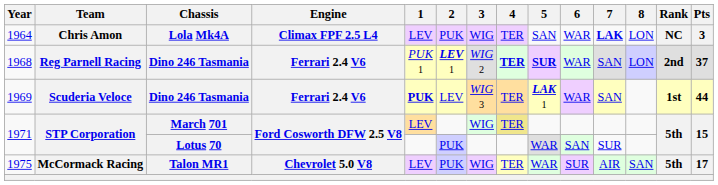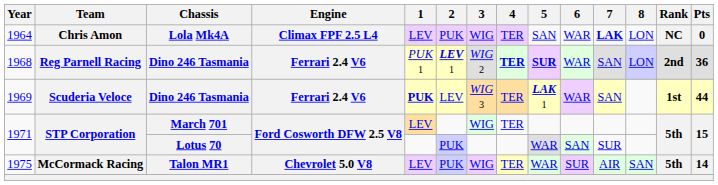 <table class="wikitable" style="text-align:center; font-size:90%">
 <tr>
 <th>Year</th>
 <th>Team</th>
 <th>Chassis</th>
 <th>Engine</th>
 <th>1</th>
 <th>2</th>
 <th>3</th>
 <th>4</th>
 <th>5</th>
 <th>6</th>
 <th>7</th>
 <th>8</th>
 <th>Rank</th>
 <th>Pts</th>
 </tr>
 <tr>
 <td><a href='#'>1964</a></td>
 <th>Chris Amon</th>
 <th><a href='#'>Lola</a> <a href='#'>Mk4A</a></th>
 <th><a href='#'>Climax FPF 2.5 L4</a></th>
 <td style="background:#efcfff;"><a href='#'>LEV</a><br></td>
 <td style="background:#efcfff;"><a href='#'>PUK</a><br></td>
 <td style="background:#efcfff;"><a href='#'>WIG</a><br></td>
 <td style="background:#efcfff;"><a href='#'>TER</a><br></td>
 <td><a href='#'>SAN</a></td>
 <td><a href='#'>WAR</a></td>
 <td><strong><a href='#'>LAK</a></strong></td>
 <td><a href='#'>LON</a></td>
 <th>NC</th>
-<th>3</th>
+<th>0</th>
 </tr>
 <tr>
 <td><a href='#'>1968</a></td>
 <th><a href='#'>Reg Parnell Racing</a></th>
 <th><a href='#'>Dino 246 Tasmania</a></th>
 <th><a href='#'>Ferrari</a> 2.4 <a href='#'>V6</a></th>
 <td style="background:#ffffbf;"><em><a href='#'>PUK</a></em><br><small>1</small></td>
 <td style="background:#ffffbf;"><strong><em><a href='#'>LEV</a></em></strong><br><small>1</small></td>
 <td style="background:#dfdfdf;"><em><a href='#'>WIG</a></em><br><small>2</small></td>
 <td style="background:#dfffdf;"><strong><a href='#'>TER</a></strong><br></td>
 <td style="background:#efcfff;"><strong><a href='#'>SUR</a></strong><br></td>
 <td style="background:#dfffdf;"><a href='#'>WAR</a><br></td>
 <td style="background:#dfdfdf;"><a href='#'>SAN</a><br></td>
 <td style="background:#cfcfff;"><a href='#'>LON</a><br></td>
 <th style="background:#dfdfdf;">2nd</th>
-<th style="background:#dfdfdf;">37</th>
+<th style="background:#dfdfdf;">36</th>
 </tr>
 <tr>
 <td><a href='#'>1969</a></td>
 <th><a href='#'>Scuderia Veloce</a></th>
 <th><a href='#'>Dino 246 Tasmania</a></th>
 <th><a href='#'>Ferrari</a> 2.4 <a href='#'>V6</a></th>
 <td style="background:#ffffbf;"><strong><a href='#'>PUK</a></strong><br></td>
 <td style="background:#ffffbf;"><a href='#'>LEV</a><br></td>
 <td style="background:#ffdf9f;"><em><a href='#'>WIG</a></em><br><small>3</small></td>
 <td style="background:#ffdf9f;"><a href='#'>TER</a><br></td>
 <td style="background:#ffffbf;"><strong><em><a href='#'>LAK</a></em></strong><br><small>1</small></td>
 <td style="background:#efcfff;"><a href='#'>WAR</a><br></td>
 <td style="background:#ffffbf;"><a href='#'>SAN</a><br></td>
 <td></td>
 <th style="background:#ffffbf;">1st</th>
 <th style="background:#ffffbf;">44</th>
 </tr>
 <tr>
 <td rowspan=2><a href='#'>1971</a></td>
 <th rowspan=2><a href='#'>STP Corporation</a></th>
 <th><a href='#'>March</a> <a href='#'>701</a></th>
 <th rowspan=2><a href='#'>Ford Cosworth DFW</a> 2.5 <a href='#'>V8</a></th>
 <td style="background:#ffdf9f;"><a href='#'>LEV</a><br></td>
 <td></td>
 <td style="background:#dfffdf;"><a href='#'>WIG</a><br></td>
-<td style="background: khaki;"><a href='#'>TER</a></td>
+<td><a href='#'>TER</a></td>
 <td></td>
 <td></td>
 <td></td>
 <td></td>
 <th rowspan=2>5th</th>
 <th rowspan=2>15</th>
 </tr>
 <tr>
 <th><a href='#'>Lotus</a> <a href='#'>70</a></th>
 <td></td>
 <td style="background:#cfcfff;"><a href='#'>PUK</a><br></td>
 <td></td>
 <td></td>
 <td style="background:#dfdfdf;"><a href='#'>WAR</a><br></td>
 <td style="background:#dfffdf;"><a href='#'>SAN</a><br></td>
 <td><a href='#'>SUR</a></td>
 <td></td>
 </tr>
 <tr>
 <td><a href='#'>1975</a></td>
 <th>McCormack Racing</th>
 <th><a href='#'>Talon MR1</a></th>
 <th><a href='#'>Chevrolet</a> 5.0 <a href='#'>V8</a></th>
 <td style="background:#efcfff;"><a href='#'>LEV</a><br></td>
 <td style="background:#cfcfff;"><a href='#'>PUK</a><br></td>
 <td style="background:#efcfff;"><a href='#'>WIG</a><br></td>
 <td style="background:#ffffbf;"><a href='#'>TER</a><br></td>
 <td style="background:#dfffdf;"><a href='#'>WAR</a><br></td>
 <td style="background:#efcfff;"><a href='#'>SUR</a><br></td>
 <td style="background:#dfffdf;"><a href='#'>AIR</a><br></td>
 <td style="background:#dfffdf;"><a href='#'>SAN</a><br></td>
 <th>5th</th>
-<th>17</th>
+<th>14</th>
 </tr>
 <tr>
 <th colspan="14"></th>
 </tr>
 </table>
